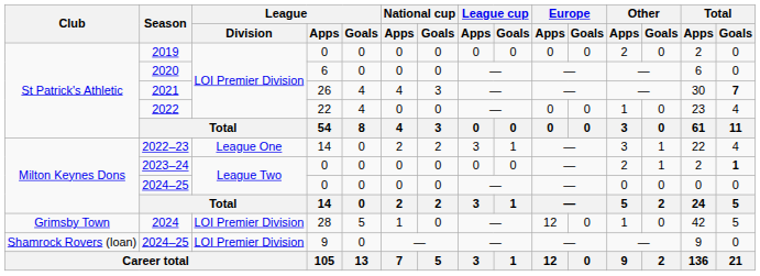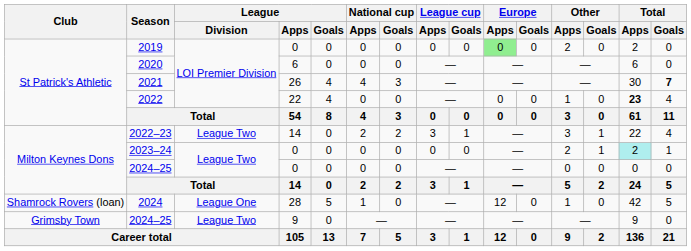 <table class="wikitable" style="text-align:center">
 <tr>
 <th rowspan="2">Club</th>
 <th rowspan="2">Season</th>
 <th colspan="3">League</th>
 <th colspan="2">National cup</th>
 <th colspan="2"><a href='#'>League cup</a></th>
 <th colspan="2"><a href='#'>Europe</a></th>
 <th colspan="2">Other</th>
 <th colspan="2">Total</th>
 </tr>
 <tr>
 <th>Division</th>
 <th>Apps</th>
 <th>Goals</th>
 <th>Apps</th>
 <th>Goals</th>
 <th>Apps</th>
 <th>Goals</th>
 <th>Apps</th>
 <th>Goals</th>
 <th>Apps</th>
 <th>Goals</th>
 <th>Apps</th>
 <th>Goals</th>
 </tr>
 <tr>
 <td rowspan="5"><a href='#'>St Patrick's Athletic</a></td>
 <td><a href='#'>2019</a></td>
 <td rowspan="4"><a href='#'>LOI Premier Division</a></td>
 <td>0</td>
 <td>0</td>
 <td>0</td>
 <td>0</td>
 <td>0</td>
 <td>0</td>
-<td>0</td>
+<td style="background: lightgreen;">0</td>
 <td>0</td>
 <td>2</td>
 <td>0</td>
 <td>2</td>
 <td>0</td>
 </tr>
 <tr>
 <td><a href='#'>2020</a></td>
 <td>6</td>
 <td>0</td>
 <td>0</td>
 <td>0</td>
 <td colspan="2">—</td>
 <td colspan="2">—</td>
 <td colspan="2">—</td>
 <td>6</td>
 <td>0</td>
 </tr>
 <tr>
 <td><a href='#'>2021</a></td>
 <td>26</td>
 <td>4</td>
 <td>4</td>
 <td>3</td>
 <td colspan="2">—</td>
 <td colspan="2">—</td>
 <td colspan="2">—</td>
 <td>30</td>
 <td><strong>7</strong></td>
 </tr>
 <tr>
 <td><a href='#'>2022</a></td>
 <td>22</td>
 <td>4</td>
 <td>0</td>
 <td>0</td>
 <td colspan="2">—</td>
 <td>0</td>
 <td>0</td>
 <td>1</td>
 <td>0</td>
-<td>23</td>
+<td><strong>23</strong></td>
 <td>4</td>
 </tr>
 <tr>
 <th colspan="2">Total</th>
 <th>54</th>
 <th>8</th>
 <th>4</th>
 <th>3</th>
 <th>0</th>
 <th>0</th>
 <th>0</th>
 <th>0</th>
 <th>3</th>
 <th>0</th>
 <th>61</th>
 <th>11</th>
 </tr>
 <tr>
 <td rowspan="4"><a href='#'>Milton Keynes Dons</a></td>
 <td><a href='#'>2022–23</a></td>
-<td><a href='#'>League One</a></td>
+<td><a href='#'>League Two</a></td>
 <td>14</td>
 <td>0</td>
 <td>2</td>
 <td>2</td>
 <td>3</td>
 <td>1</td>
 <td colspan="2">—</td>
 <td>3</td>
 <td>1</td>
 <td>22</td>
 <td>4</td>
 </tr>
 <tr>
 <td><a href='#'>2023–24</a></td>
 <td rowspan="2"><a href='#'>League Two</a></td>
 <td>0</td>
 <td>0</td>
 <td>0</td>
 <td>0</td>
 <td>0</td>
 <td>0</td>
 <td colspan="2">—</td>
 <td>2</td>
 <td>1</td>
-<td>2</td>
-<td><strong>1</strong></td>
+<td style="background: paleturquoise;">2</td>
+<td>1</td>
 </tr>
 <tr>
 <td><a href='#'>2024–25</a></td>
 <td>0</td>
 <td>0</td>
 <td>0</td>
 <td>0</td>
 <td colspan="2">—</td>
 <td colspan="2">—</td>
 <td>0</td>
 <td>0</td>
 <td>0</td>
 <td>0</td>
 </tr>
 <tr>
 <th colspan="2">Total</th>
 <th>14</th>
 <th>0</th>
 <th>2</th>
 <th>2</th>
 <th>3</th>
 <th>1</th>
 <th colspan="2">—</th>
 <th>5</th>
 <th>2</th>
 <th>24</th>
 <th>5</th>
 </tr>
 <tr>
-<td><a href='#'>Grimsby Town</a></td>
+<td><a href='#'>Shamrock Rovers</a> (loan)</td>
 <td><a href='#'>2024</a></td>
-<td><a href='#'>LOI Premier Division</a></td>
+<td><a href='#'>League One</a></td>
 <td>28</td>
 <td>5</td>
 <td>1</td>
 <td>0</td>
 <td colspan="2">—</td>
 <td>12</td>
 <td>0</td>
 <td>1</td>
 <td>0</td>
 <td>42</td>
 <td>5</td>
 </tr>
 <tr>
-<td><a href='#'>Shamrock Rovers</a> (loan)</td>
+<td><a href='#'>Grimsby Town</a></td>
 <td><a href='#'>2024–25</a></td>
-<td><a href='#'>LOI Premier Division</a></td>
+<td><a href='#'>League Two</a></td>
 <td>9</td>
 <td>0</td>
 <td colspan="2">—</td>
 <td colspan="2">—</td>
 <td colspan="2">—</td>
 <td colspan="2">—</td>
 <td>9</td>
 <td>0</td>
 </tr>
 <tr>
 <th colspan="3">Career total</th>
 <th>105</th>
 <th>13</th>
 <th>7</th>
 <th>5</th>
 <th>3</th>
 <th>1</th>
 <th>12</th>
 <th>0</th>
 <th>9</th>
 <th>2</th>
 <th>136</th>
 <th>21</th>
 </tr>
 </table>
